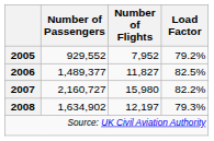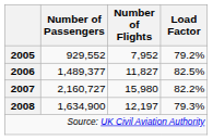 <table class="wikitable"  style="text-align:right; width:300px; margin:auto;">
 <tr>
 <th style="width:75px"></th>
 <th style="width:100px">Number of Passengers</th>
 <th style="width:100px">Number of Flights</th>
 <th style="width:100px">Load Factor</th>
 </tr>
 <tr>
 <th>2005</th>
 <td>929,552</td>
 <td>7,952</td>
 <td>79.2%</td>
 </tr>
 <tr>
 <th>2006</th>
 <td>1,489,377</td>
 <td>11,827</td>
 <td>82.5%</td>
 </tr>
 <tr>
 <th>2007</th>
 <td>2,160,727</td>
 <td>15,980</td>
 <td>82.2%</td>
 </tr>
 <tr>
 <th>2008</th>
-<td>1,634,902</td>
+<td>1,634,900</td>
 <td>12,197</td>
 <td>79.3%</td>
 </tr>
 <tr>
 <td colspan="5" style="text-align:right;"><sup><em>Source: <a href='#'>UK Civil Aviation Authority</a></em> </sup></td>
 </tr>
 </table>
